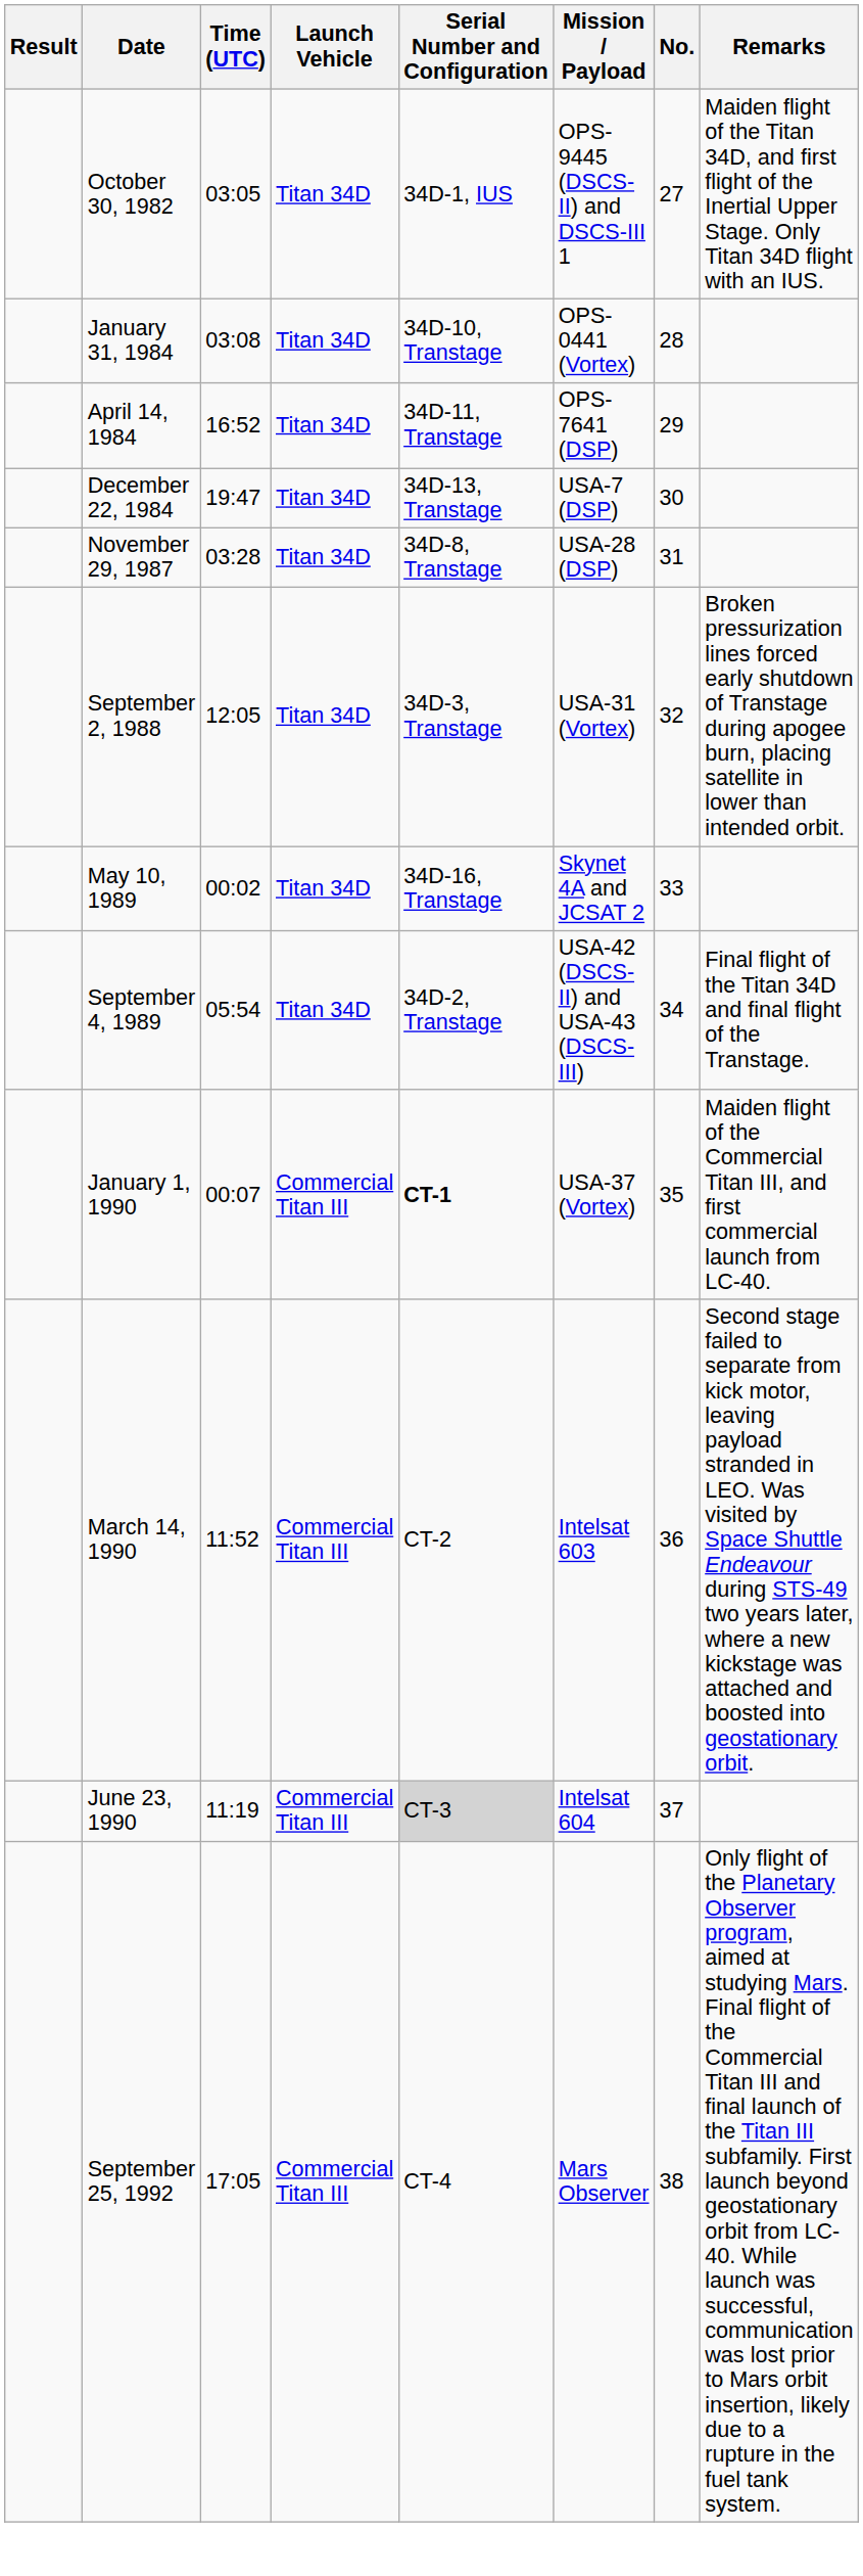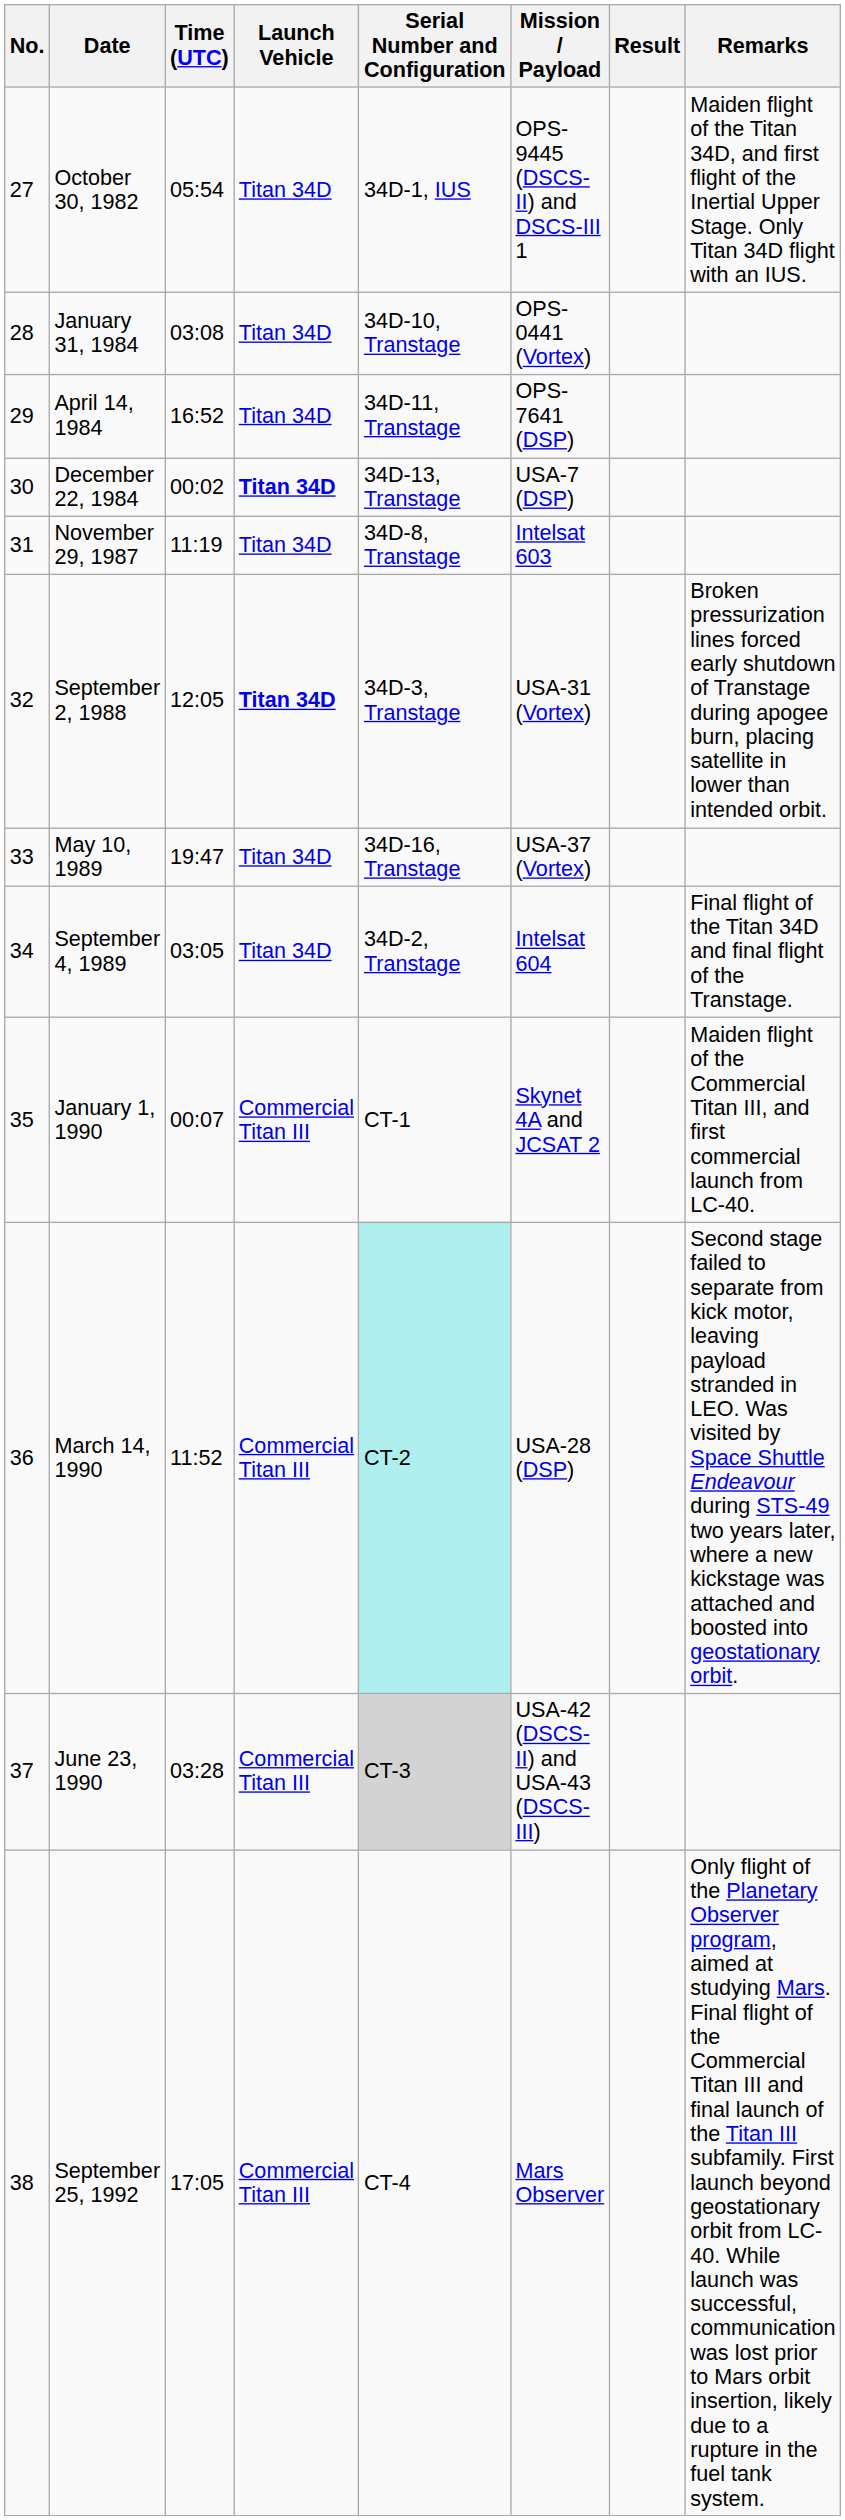 <table class="wikitable mw-collapsible mw-collapsed sticky-header">
 <tr>
-<th>Result</th>
+<th>No.</th>
 <th>Date</th>
 <th>Time (<a href='#'>UTC</a>)</th>
 <th>Launch Vehicle</th>
 <th>Serial Number and Configuration</th>
 <th>Mission / Payload</th>
-<th>No.</th>
+<th>Result</th>
 <th>Remarks</th>
 </tr>
 <tr>
-<td></td>
+<td>27</td>
 <td>October 30, 1982</td>
-<td>03:05</td>
+<td>05:54</td>
 <td><a href='#'>Titan 34D</a></td>
 <td>34D-1, <a href='#'>IUS</a></td>
 <td>OPS-9445 (<a href='#'>DSCS-II</a>) and <a href='#'>DSCS-III</a> 1</td>
-<td>27</td>
+<td></td>
 <td>Maiden flight of the Titan 34D, and first flight of the Inertial Upper Stage. Only Titan 34D flight with an IUS.</td>
 </tr>
 <tr>
-<td></td>
+<td>28</td>
 <td>January 31, 1984</td>
 <td>03:08</td>
 <td><a href='#'>Titan 34D</a></td>
 <td>34D-10, <a href='#'>Transtage</a></td>
 <td>OPS-0441 (<a href='#'>Vortex</a>)</td>
-<td>28</td>
+<td></td>
 <td></td>
 </tr>
 <tr>
-<td></td>
+<td>29</td>
 <td>April 14, 1984</td>
 <td>16:52</td>
 <td><a href='#'>Titan 34D</a></td>
 <td>34D-11, <a href='#'>Transtage</a></td>
 <td>OPS-7641 (<a href='#'>DSP</a>)</td>
-<td>29</td>
+<td></td>
 <td></td>
 </tr>
 <tr>
-<td></td>
+<td>30</td>
 <td>December 22, 1984</td>
-<td>19:47</td>
-<td><a href='#'>Titan 34D</a></td>
+<td>00:02</td>
+<td><strong><a href='#'>Titan 34D</a></strong></td>
 <td>34D-13, <a href='#'>Transtage</a></td>
 <td>USA-7 (<a href='#'>DSP</a>)</td>
-<td>30</td>
+<td></td>
 <td></td>
 </tr>
 <tr>
-<td></td>
+<td>31</td>
 <td>November 29, 1987</td>
-<td>03:28</td>
+<td>11:19</td>
 <td><a href='#'>Titan 34D</a></td>
 <td>34D-8, <a href='#'>Transtage</a></td>
-<td>USA-28 (<a href='#'>DSP</a>)</td>
-<td>31</td>
+<td><a href='#'>Intelsat 603</a></td>
+<td></td>
 <td></td>
 </tr>
 <tr>
-<td></td>
+<td>32</td>
 <td>September 2, 1988</td>
 <td>12:05</td>
-<td><a href='#'>Titan 34D</a></td>
+<td><strong><a href='#'>Titan 34D</a></strong></td>
 <td>34D-3, <a href='#'>Transtage</a></td>
 <td>USA-31 (<a href='#'>Vortex</a>)</td>
-<td>32</td>
+<td></td>
 <td>Broken pressurization lines forced early shutdown of Transtage during apogee burn, placing satellite in lower than intended orbit.</td>
 </tr>
 <tr>
-<td></td>
+<td>33</td>
 <td>May 10, 1989</td>
-<td>00:02</td>
+<td>19:47</td>
 <td><a href='#'>Titan 34D</a></td>
 <td>34D-16, <a href='#'>Transtage</a></td>
-<td><a href='#'>Skynet 4A</a> and <a href='#'>JCSAT 2</a></td>
-<td>33</td>
+<td>USA-37 (<a href='#'>Vortex</a>)</td>
+<td></td>
 <td></td>
 </tr>
 <tr>
-<td></td>
+<td>34</td>
 <td>September 4, 1989</td>
-<td>05:54</td>
+<td>03:05</td>
 <td><a href='#'>Titan 34D</a></td>
 <td>34D-2, <a href='#'>Transtage</a></td>
-<td>USA-42 (<a href='#'>DSCS-II</a>) and USA-43 (<a href='#'>DSCS-III</a>)</td>
-<td>34</td>
+<td><a href='#'>Intelsat 604</a></td>
+<td></td>
 <td>Final flight of the Titan 34D and final flight of the Transtage.</td>
 </tr>
 <tr>
-<td></td>
+<td>35</td>
 <td>January 1, 1990</td>
 <td>00:07</td>
 <td><a href='#'>Commercial Titan III</a></td>
-<td><strong>CT-1</strong></td>
-<td>USA-37 (<a href='#'>Vortex</a>)</td>
-<td>35</td>
+<td>CT-1</td>
+<td><a href='#'>Skynet 4A</a> and <a href='#'>JCSAT 2</a></td>
+<td></td>
 <td>Maiden flight of the Commercial Titan III, and first commercial launch from LC-40.</td>
 </tr>
 <tr>
-<td></td>
+<td>36</td>
 <td>March 14, 1990</td>
 <td>11:52</td>
 <td><a href='#'>Commercial Titan III</a></td>
-<td>CT-2</td>
-<td><a href='#'>Intelsat 603</a></td>
-<td>36</td>
+<td style="background: paleturquoise;">CT-2</td>
+<td>USA-28 (<a href='#'>DSP</a>)</td>
+<td></td>
 <td>Second stage failed to separate from kick motor, leaving payload stranded in LEO. Was visited by <a href='#'>Space Shuttle</a> <em><a href='#'>Endeavour</a></em> during <a href='#'>STS-49</a> two years later, where a new kickstage was attached and boosted into <a href='#'>geostationary orbit</a>.</td>
 </tr>
 <tr>
-<td></td>
+<td>37</td>
 <td>June 23, 1990</td>
-<td>11:19</td>
+<td>03:28</td>
 <td><a href='#'>Commercial Titan III</a></td>
 <td style="background: lightgrey;">CT-3</td>
-<td><a href='#'>Intelsat 604</a></td>
-<td>37</td>
+<td>USA-42 (<a href='#'>DSCS-II</a>) and USA-43 (<a href='#'>DSCS-III</a>)</td>
+<td></td>
 <td></td>
 </tr>
 <tr>
-<td></td>
+<td>38</td>
 <td>September 25, 1992</td>
 <td>17:05</td>
 <td><a href='#'>Commercial Titan III</a></td>
 <td>CT-4</td>
 <td><a href='#'>Mars Observer</a></td>
-<td>38</td>
+<td></td>
 <td>Only flight of the <a href='#'>Planetary Observer program</a>, aimed at studying <a href='#'>Mars</a>. Final flight of the Commercial Titan III and final launch of the <a href='#'>Titan III</a> subfamily. First launch beyond geostationary orbit from LC-40. While launch was successful, communication was lost prior to Mars orbit insertion, likely due to a rupture in the fuel tank system.</td>
 </tr>
 </table>
